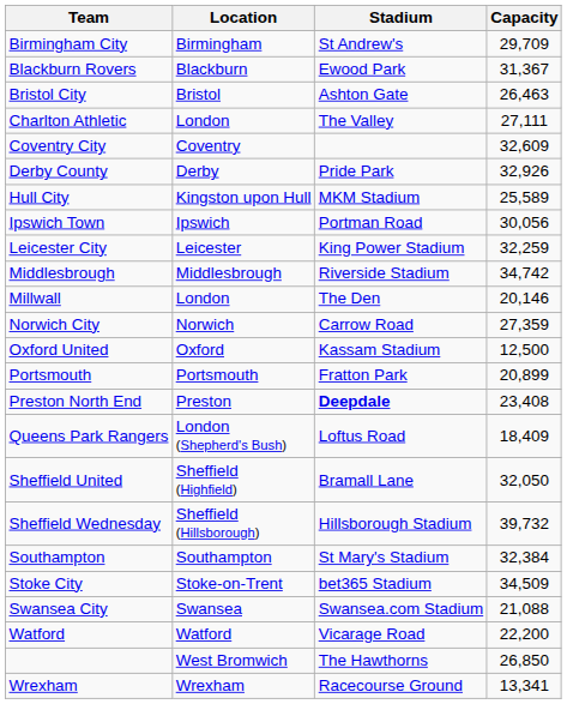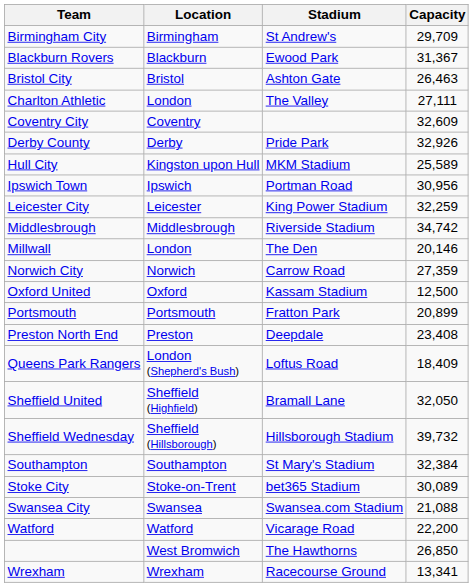 <table class="wikitable sortable">
 <tr>
 <th>Team</th>
 <th>Location</th>
 <th>Stadium</th>
 <th>Capacity</th>
 </tr>
 <tr>
 <td><a href='#'>Birmingham City</a></td>
 <td><a href='#'>Birmingham</a> </td>
 <td><a href='#'>St Andrew's</a></td>
 <td align="center">29,709</td>
 </tr>
 <tr>
 <td><a href='#'>Blackburn Rovers</a></td>
 <td><a href='#'>Blackburn</a></td>
 <td><a href='#'>Ewood Park</a></td>
 <td align="center">31,367</td>
 </tr>
 <tr>
 <td><a href='#'>Bristol City</a></td>
 <td><a href='#'>Bristol</a></td>
 <td><a href='#'>Ashton Gate</a></td>
 <td align="center">26,463</td>
 </tr>
 <tr>
 <td><a href='#'>Charlton Athletic</a></td>
 <td><a href='#'>London</a> </td>
 <td><a href='#'>The Valley</a></td>
 <td align="center">27,111</td>
 </tr>
 <tr>
 <td><a href='#'>Coventry City</a></td>
 <td><a href='#'>Coventry</a></td>
 <td></td>
 <td align="center">32,609</td>
 </tr>
 <tr>
 <td><a href='#'>Derby County</a></td>
 <td><a href='#'>Derby</a></td>
 <td><a href='#'>Pride Park</a></td>
 <td align="center">32,926</td>
 </tr>
 <tr>
 <td><a href='#'>Hull City</a></td>
 <td><a href='#'>Kingston upon Hull</a></td>
 <td><a href='#'>MKM Stadium</a></td>
 <td align="center">25,589</td>
 </tr>
 <tr>
 <td><a href='#'>Ipswich Town</a></td>
 <td><a href='#'>Ipswich</a></td>
 <td><a href='#'>Portman Road</a></td>
-<td align="center">30,056</td>
+<td align="center">30,956</td>
 </tr>
 <tr>
 <td><a href='#'>Leicester City</a></td>
 <td><a href='#'>Leicester</a></td>
 <td><a href='#'>King Power Stadium</a></td>
 <td align="center">32,259</td>
 </tr>
 <tr>
 <td><a href='#'>Middlesbrough</a></td>
 <td><a href='#'>Middlesbrough</a></td>
 <td><a href='#'>Riverside Stadium</a></td>
 <td align="center">34,742</td>
 </tr>
 <tr>
 <td><a href='#'>Millwall</a></td>
 <td><a href='#'>London</a> </td>
 <td><a href='#'>The Den</a></td>
 <td align="center">20,146</td>
 </tr>
 <tr>
 <td><a href='#'>Norwich City</a></td>
 <td><a href='#'>Norwich</a></td>
 <td><a href='#'>Carrow Road</a></td>
 <td align="center">27,359</td>
 </tr>
 <tr>
 <td><a href='#'>Oxford United</a></td>
 <td><a href='#'>Oxford</a></td>
 <td><a href='#'>Kassam Stadium</a></td>
 <td align="center">12,500</td>
 </tr>
 <tr>
 <td><a href='#'>Portsmouth</a></td>
 <td><a href='#'>Portsmouth</a></td>
 <td><a href='#'>Fratton Park</a></td>
 <td align="center">20,899</td>
 </tr>
 <tr>
 <td><a href='#'>Preston North End</a></td>
 <td><a href='#'>Preston</a></td>
-<td><strong><a href='#'>Deepdale</a></strong></td>
+<td><a href='#'>Deepdale</a></td>
 <td align="center">23,408</td>
 </tr>
 <tr>
 <td><a href='#'>Queens Park Rangers</a></td>
 <td><a href='#'>London</a> <br><small>(<a href='#'>Shepherd's Bush</a>)</small></td>
 <td><a href='#'>Loftus Road</a></td>
 <td align="center">18,409</td>
 </tr>
 <tr>
 <td><a href='#'>Sheffield United</a></td>
 <td><a href='#'>Sheffield</a> <br><small>(<a href='#'>Highfield</a>)</small></td>
 <td><a href='#'>Bramall Lane</a></td>
 <td align="center">32,050</td>
 </tr>
 <tr>
 <td><a href='#'>Sheffield Wednesday</a></td>
 <td><a href='#'>Sheffield</a> <br><small>(<a href='#'>Hillsborough</a>)</small></td>
 <td><a href='#'>Hillsborough Stadium</a></td>
 <td align="center">39,732</td>
 </tr>
 <tr>
 <td><a href='#'>Southampton</a></td>
 <td><a href='#'>Southampton</a></td>
 <td><a href='#'>St Mary's Stadium</a></td>
 <td align="center">32,384</td>
 </tr>
 <tr>
 <td><a href='#'>Stoke City</a></td>
 <td><a href='#'>Stoke-on-Trent</a></td>
 <td><a href='#'>bet365 Stadium</a></td>
-<td align="center">34,509</td>
+<td align="center">30,089</td>
 </tr>
 <tr>
 <td><a href='#'>Swansea City</a></td>
 <td><a href='#'>Swansea</a></td>
 <td><a href='#'>Swansea.com Stadium</a></td>
 <td align="center">21,088</td>
 </tr>
 <tr>
 <td><a href='#'>Watford</a></td>
 <td><a href='#'>Watford</a></td>
 <td><a href='#'>Vicarage Road</a></td>
 <td align="center">22,200</td>
 </tr>
 <tr>
 <td></td>
 <td><a href='#'>West Bromwich</a></td>
 <td><a href='#'>The Hawthorns</a></td>
 <td align="center">26,850</td>
 </tr>
 <tr>
 <td><a href='#'>Wrexham</a></td>
 <td><a href='#'>Wrexham</a></td>
 <td><a href='#'>Racecourse Ground</a></td>
 <td align="center">13,341</td>
 </tr>
 </table>
